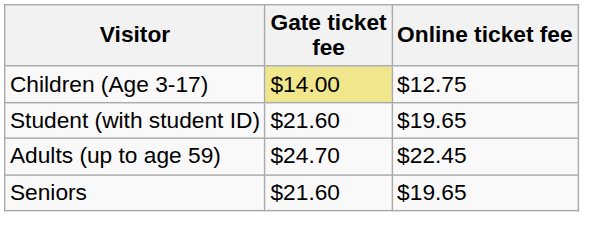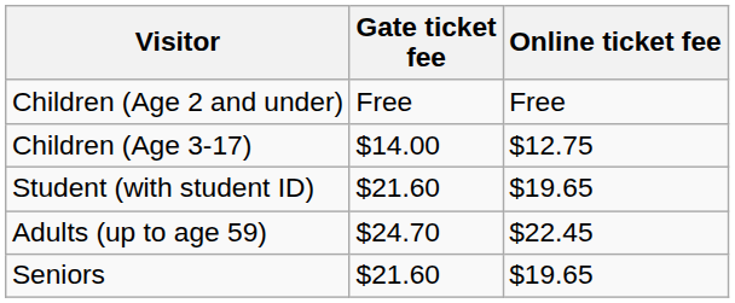 <table class="wikitable">
 <tr>
 <th>Visitor</th>
 <th>Gate ticket<br>fee</th>
 <th>Online ticket fee</th>
 </tr>
 <tr>
+<td>Children (Age 2 and under)</td>
+<td>Free</td>
+<td>Free</td>
+</tr>
+<tr>
 <td>Children (Age 3-17)</td>
-<td style="background: khaki;">$14.00</td>
+<td>$14.00</td>
 <td>$12.75</td>
 </tr>
 <tr>
 <td>Student (with student ID)</td>
 <td>$21.60</td>
 <td>$19.65</td>
 </tr>
 <tr>
 <td>Adults (up to age 59)</td>
 <td>$24.70</td>
 <td>$22.45</td>
 </tr>
 <tr>
 <td>Seniors</td>
 <td>$21.60</td>
 <td>$19.65</td>
 </tr>
 </table>
